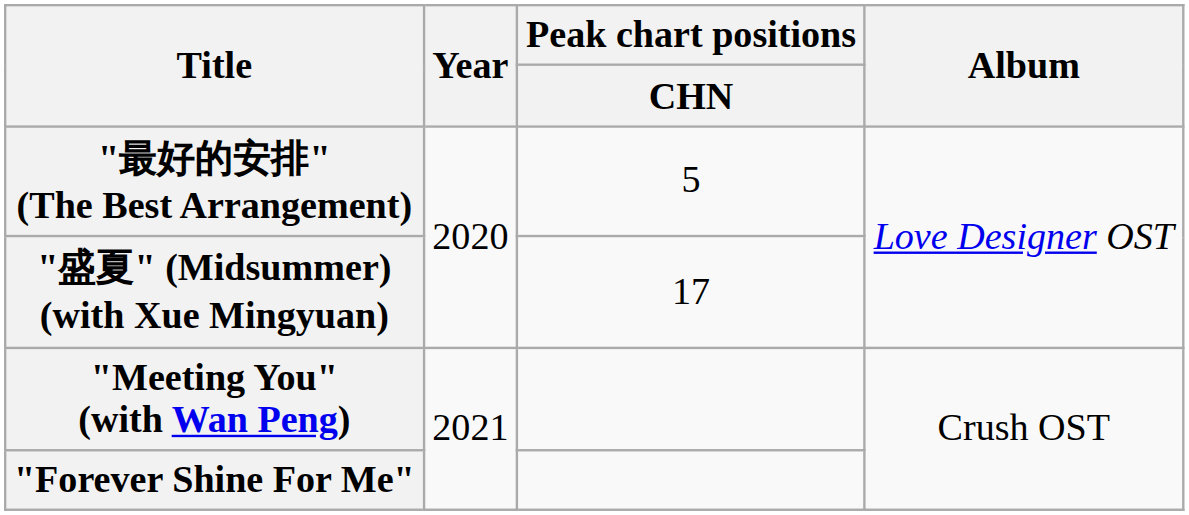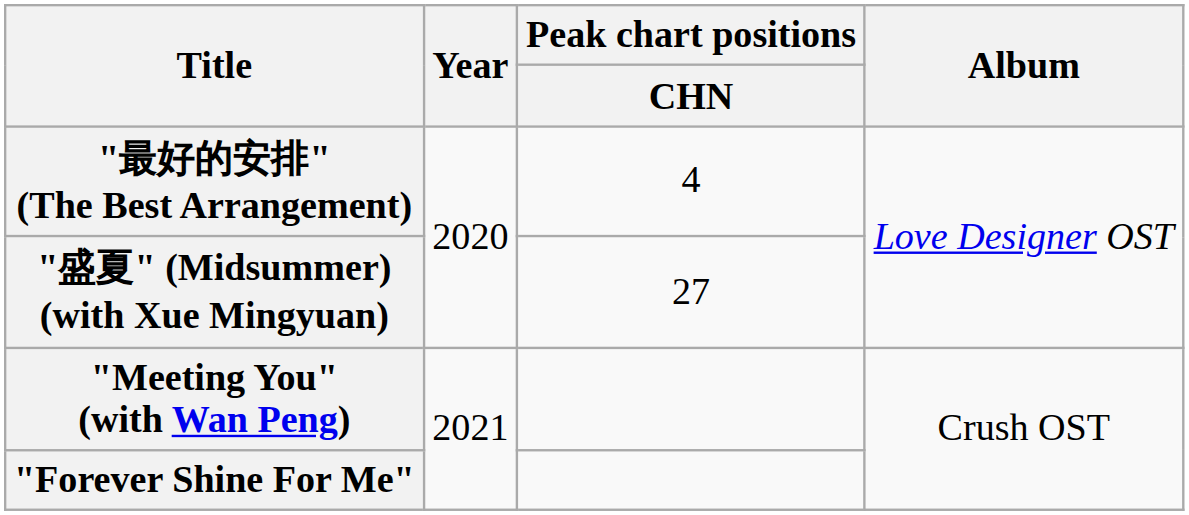 <table class="wikitable plainrowheaders" style="text-align:center;">
 <tr>
 <th rowspan="2">Title</th>
 <th rowspan="2">Year</th>
 <th>Peak chart positions</th>
 <th rowspan="2">Album</th>
 </tr>
 <tr>
 <th>CHN<br></th>
 </tr>
 <tr>
 <th scope="row">"最好的安排"<br>(The Best Arrangement)</th>
 <td rowspan="2">2020</td>
-<td>5</td>
+<td>4</td>
 <td rowspan="2"><em><a href='#'>Love Designer</a> OST</em></td>
 </tr>
 <tr>
 <th scope="row">"盛夏" (Midsummer)<br>(with Xue Mingyuan)</th>
-<td>17</td>
+<td>27</td>
 </tr>
 <tr>
 <th scope="row">"Meeting You"<br>(with <a href='#'>Wan Peng</a>)</th>
 <td rowspan="2">2021</td>
 <td></td>
 <td rowspan="2">Crush OST</td>
 </tr>
 <tr>
 <th scope="row">"Forever Shine For Me"</th>
 <td></td>
 </tr>
 </table>
